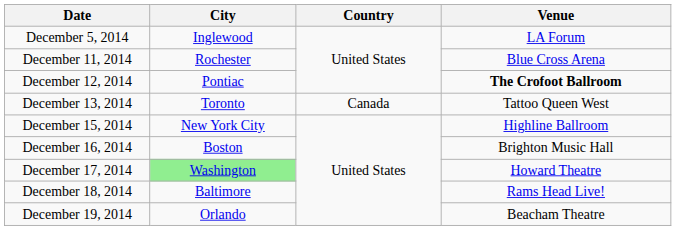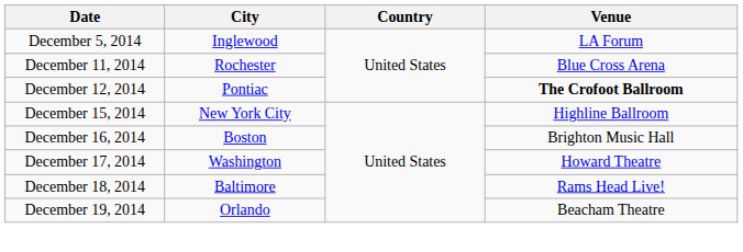 <table class="wikitable plainrowheaders" style="text-align:center;">
 <tr>
 <th scope="col" style="width:10em;">Date</th>
 <th scope="col" style="width:10em;">City</th>
 <th scope="col" style="width:10em;">Country</th>
 <th scope="col" style="width:16em;">Venue</th>
 </tr>
 <tr>
 <td>December 5, 2014</td>
 <td><a href='#'>Inglewood</a></td>
 <td rowspan="3">United States</td>
 <td><a href='#'>LA Forum</a></td>
 </tr>
 <tr>
 <td>December 11, 2014</td>
 <td><a href='#'>Rochester</a></td>
 <td><a href='#'>Blue Cross Arena</a></td>
 </tr>
 <tr>
 <td>December 12, 2014</td>
 <td><a href='#'>Pontiac</a></td>
 <td><strong>The Crofoot Ballroom</strong></td>
 </tr>
 <tr>
-<td>December 13, 2014</td>
-<td><a href='#'>Toronto</a></td>
-<td rowspan="1">Canada</td>
-<td>Tattoo Queen West</td>
-</tr>
-<tr>
 <td>December 15, 2014</td>
 <td><a href='#'>New York City</a></td>
 <td rowspan="5">United States</td>
 <td><a href='#'>Highline Ballroom</a></td>
 </tr>
 <tr>
 <td>December 16, 2014</td>
 <td><a href='#'>Boston</a></td>
 <td>Brighton Music Hall</td>
 </tr>
 <tr>
 <td>December 17, 2014</td>
-<td style="background: lightgreen;"><a href='#'>Washington</a></td>
+<td><a href='#'>Washington</a></td>
 <td><a href='#'>Howard Theatre</a></td>
 </tr>
 <tr>
 <td>December 18, 2014</td>
 <td><a href='#'>Baltimore</a></td>
 <td><a href='#'>Rams Head Live!</a></td>
 </tr>
 <tr>
 <td>December 19, 2014</td>
 <td><a href='#'>Orlando</a></td>
 <td>Beacham Theatre</td>
 </tr>
 </table>
